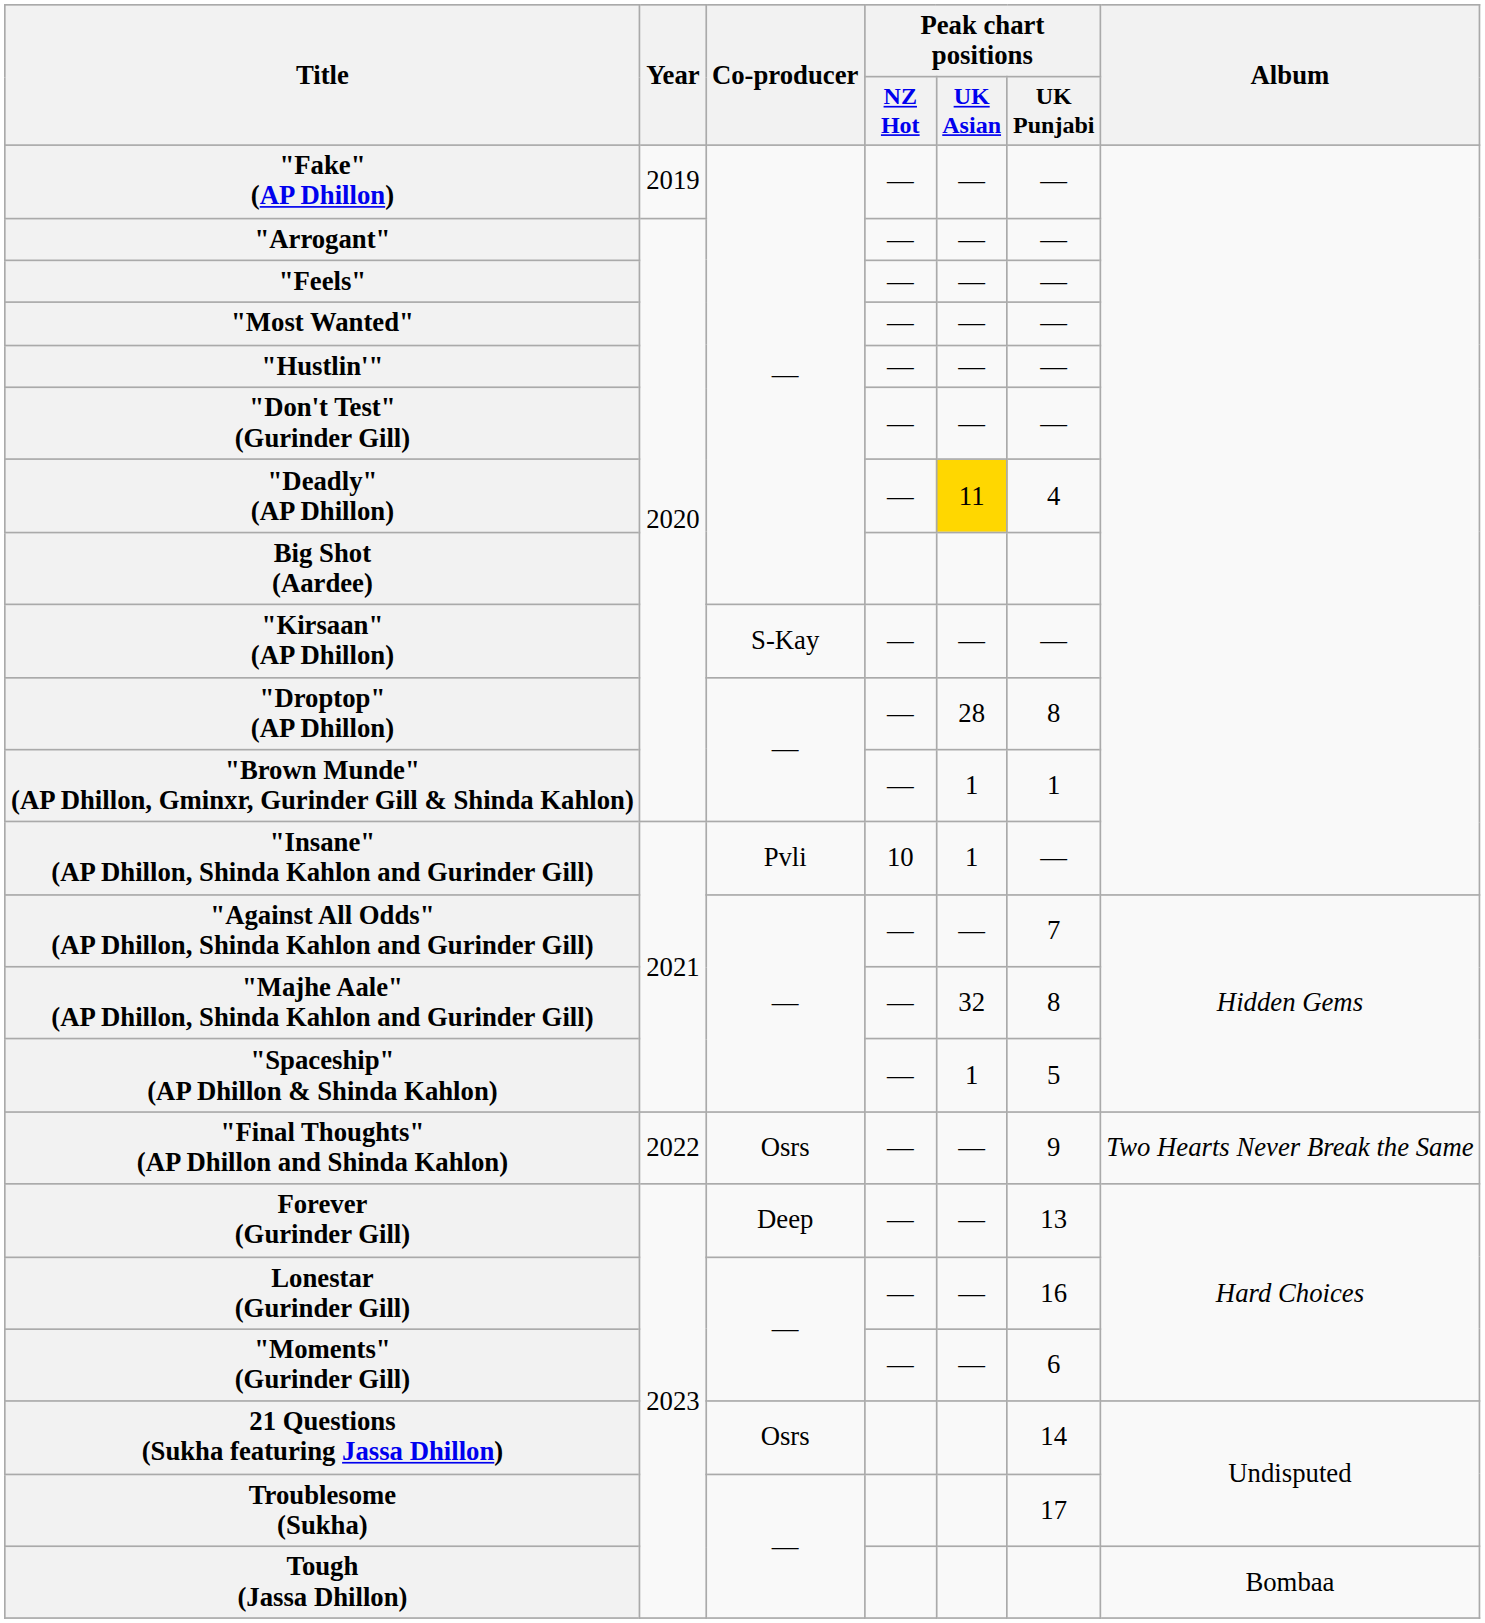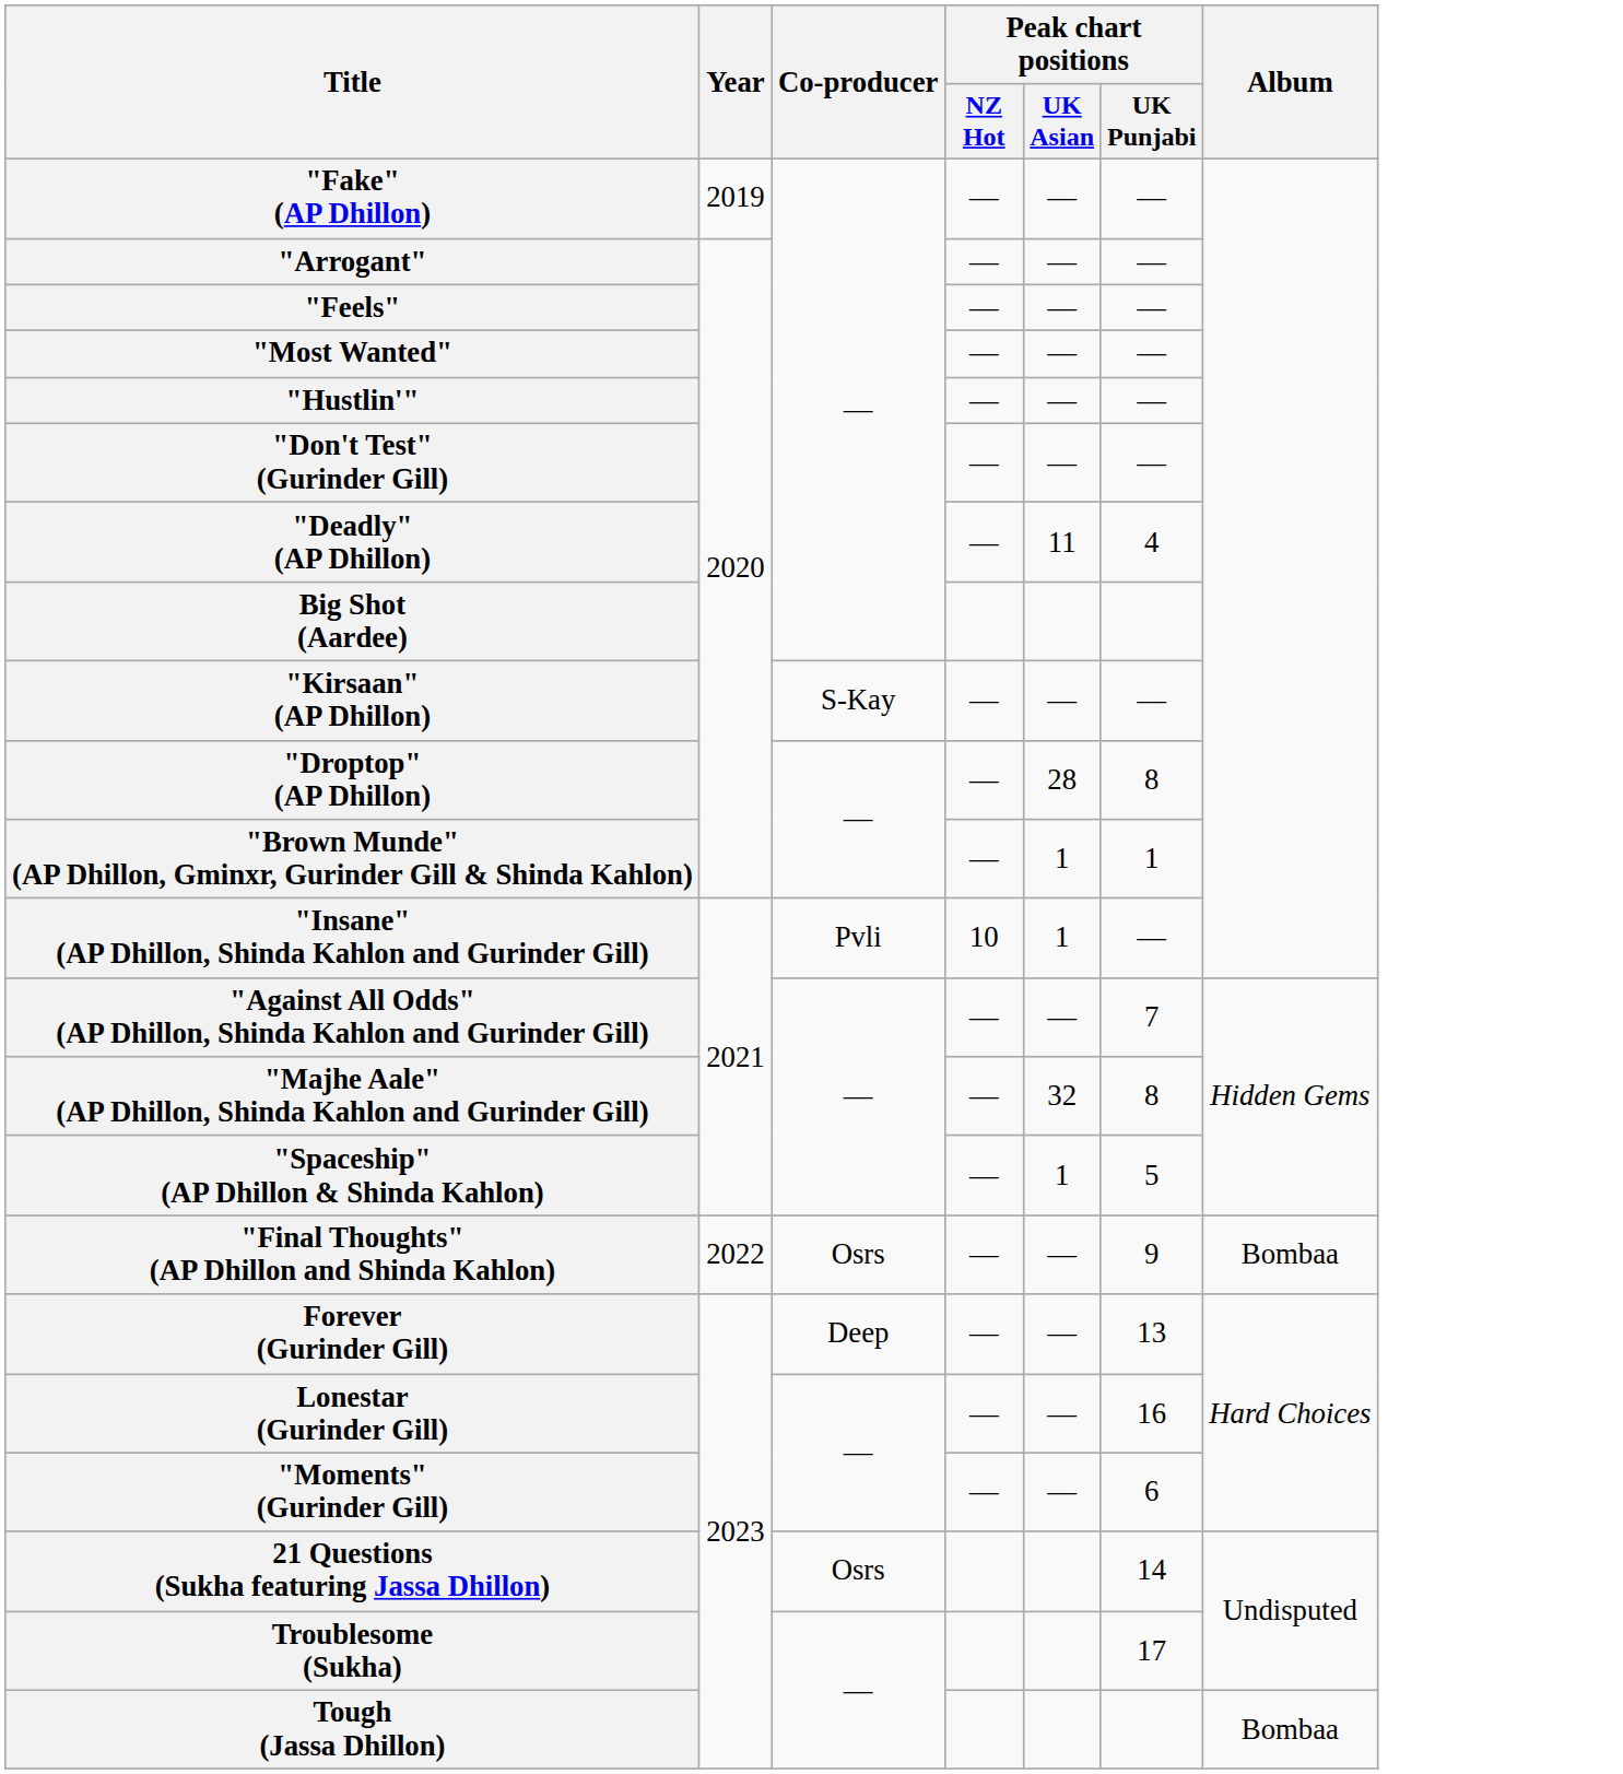 <table class="wikitable plainrowheaders" style="text-align:center;">
 <tr>
 <th scope="col" rowspan="2">Title</th>
 <th scope="col" rowspan="2">Year</th>
 <th scope="col" rowspan="2">Co-producer</th>
 <th colspan="3">Peak chart positions</th>
 <th scope="col" rowspan="2">Album</th>
 </tr>
 <tr>
 <th scope="col" style="width:2.5em;font-size:90%;"><a href='#'>NZ<br>Hot</a><br></th>
 <th scope="col" style="width:2.5em;font-size:90%;"><a href='#'>UK<br>Asian</a><br></th>
 <th scope="col" style="width:2.5em;font-size:90%;">UK Punjabi </th>
 </tr>
 <tr>
 <th scope="row">"Fake"<br><span>(<a href='#'>AP Dhillon</a>)</span></th>
 <td>2019</td>
 <td rowspan="8">—</td>
 <td>—</td>
 <td>—</td>
 <td>—</td>
 <td rowspan="12"></td>
 </tr>
 <tr>
 <th scope="row">"Arrogant"<br></th>
 <td rowspan="10">2020</td>
 <td>—</td>
 <td>—</td>
 <td>—</td>
 </tr>
 <tr>
 <th scope="row">"Feels"<br></th>
 <td>—</td>
 <td>—</td>
 <td>—</td>
 </tr>
 <tr>
 <th scope="row">"Most Wanted"<br></th>
 <td>—</td>
 <td>—</td>
 <td>—</td>
 </tr>
 <tr>
 <th scope="row">"Hustlin'" <br></th>
 <td>—</td>
 <td>—</td>
 <td>—</td>
 </tr>
 <tr>
 <th scope="row">"Don't Test"<br><span>(Gurinder Gill)</span></th>
 <td>—</td>
 <td>—</td>
 <td>—</td>
 </tr>
 <tr>
 <th scope="row">"Deadly"<br><span>(AP Dhillon)</span></th>
 <td>—</td>
-<td style="background: gold;">11</td>
+<td>11</td>
 <td>4</td>
 </tr>
 <tr>
 <th scope="row">Big Shot <br><span>(Aardee)</span></th>
 <td></td>
 <td></td>
 <td></td>
 </tr>
 <tr>
 <th scope="row">"Kirsaan"<br><span>(AP Dhillon)</span></th>
 <td>S-Kay</td>
 <td>—</td>
 <td>—</td>
 <td>—</td>
 </tr>
 <tr>
 <th scope="row">"Droptop"<br><span>(AP Dhillon)</span></th>
 <td rowspan="2">—</td>
 <td>—</td>
 <td>28</td>
 <td>8</td>
 </tr>
 <tr>
 <th scope="row">"Brown Munde"<br><span>(AP Dhillon, Gminxr, Gurinder Gill & Shinda Kahlon)</span></th>
 <td>—</td>
 <td>1</td>
 <td>1</td>
 </tr>
 <tr>
 <th scope="row">"Insane"<br><span>(AP Dhillon, Shinda Kahlon and Gurinder Gill)</span></th>
 <td rowspan="4">2021</td>
 <td>Pvli</td>
 <td>10</td>
 <td>1</td>
 <td>—</td>
 </tr>
 <tr>
 <th scope="row">"Against All Odds"<br><span>(AP Dhillon, Shinda Kahlon and Gurinder Gill)</span></th>
 <td rowspan="3">—</td>
 <td>—</td>
 <td>—</td>
 <td>7</td>
 <td rowspan="3"><em>Hidden Gems</em></td>
 </tr>
 <tr>
 <th scope="row">"Majhe Aale"<br><span>(AP Dhillon, Shinda Kahlon and Gurinder Gill)</span></th>
 <td>—</td>
 <td>32</td>
 <td>8</td>
 </tr>
 <tr>
 <th scope="row">"Spaceship"  <br><span>(AP Dhillon & Shinda Kahlon)</span></th>
 <td>—</td>
 <td>1</td>
 <td>5</td>
 </tr>
 <tr>
 <th scope="row">"Final Thoughts" <br><span>(AP Dhillon and Shinda Kahlon)</span></th>
 <td>2022</td>
 <td>Osrs</td>
 <td>—</td>
 <td>—</td>
 <td>9</td>
-<td><em>Two Hearts Never Break the Same</em></td>
+<td>Bombaa</td>
 </tr>
 <tr>
 <th scope="row">Forever<br><span>(Gurinder Gill)</span></th>
 <td rowspan="6">2023</td>
 <td>Deep</td>
 <td>—</td>
 <td>—</td>
 <td>13</td>
 <td rowspan="3"><em>Hard Choices</em></td>
 </tr>
 <tr>
 <th scope="row">Lonestar<br><span>(Gurinder Gill)</span></th>
 <td rowspan="2">—</td>
 <td>—</td>
 <td>—</td>
 <td>16</td>
 </tr>
 <tr>
 <th scope="row">"Moments"<br><span>(Gurinder Gill)</span></th>
 <td>—</td>
 <td>—</td>
 <td>6</td>
 </tr>
 <tr>
 <th scope="row">21 Questions <br><span>(Sukha featuring <a href='#'>Jassa Dhillon</a>)</span></th>
 <td>Osrs</td>
 <td></td>
 <td></td>
 <td>14</td>
 <td rowspan="2">Undisputed</td>
 </tr>
 <tr>
 <th scope="row">Troublesome <br><span>(Sukha)</span></th>
 <td rowspan="2">—</td>
 <td></td>
 <td></td>
 <td>17</td>
 </tr>
 <tr>
 <th scope="row">Tough <br><span>(Jassa Dhillon)</span></th>
 <td></td>
 <td></td>
 <td></td>
 <td>Bombaa</td>
 </tr>
 </table>
